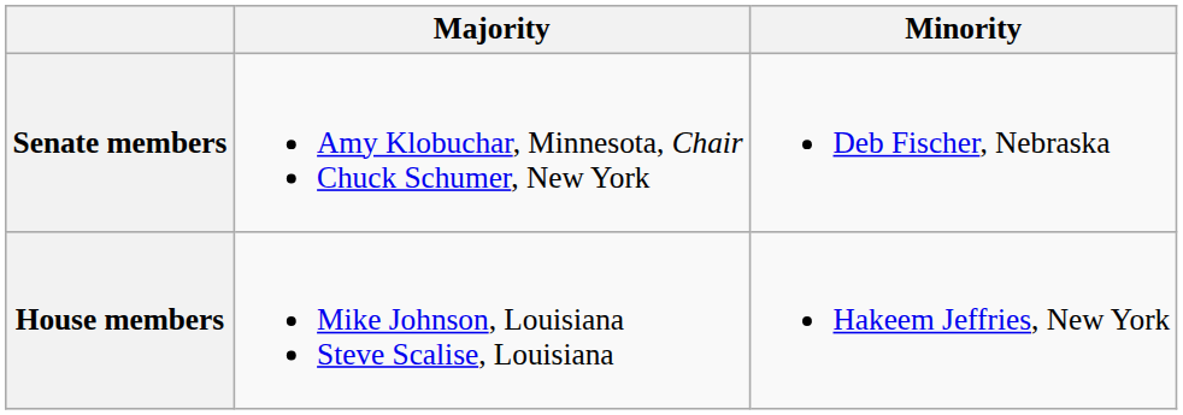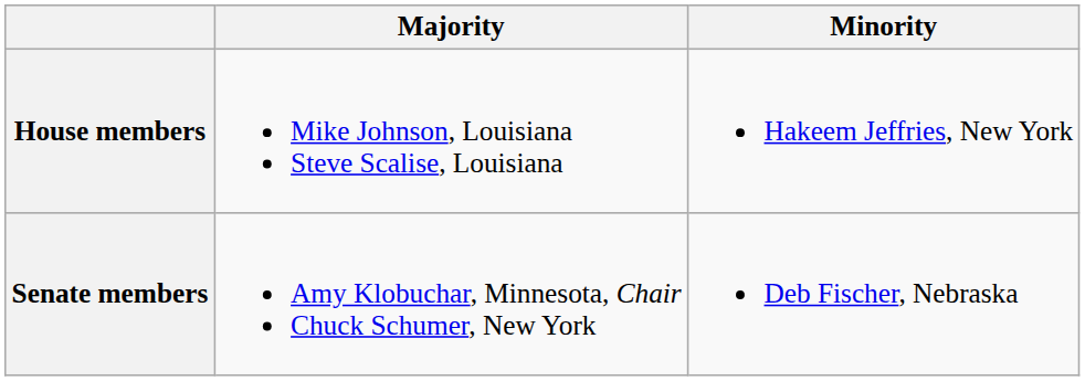 <table class=wikitable>
 <tr>
 <th></th>
 <th>Majority</th>
 <th>Minority</th>
 </tr>
 <tr>
+<th>House members</th>
+<td valign="top" ><br><ul><li><a href='#'>Mike Johnson</a>, Louisiana</li><li><a href='#'>Steve Scalise</a>, Louisiana</li></ul></td>
+<td valign="top" ><br><ul><li><a href='#'>Hakeem Jeffries</a>, New York</li></ul></td>
+</tr>
+<tr>
 <th>Senate members</th>
 <td valign="top" ><br><ul><li><a href='#'>Amy Klobuchar</a>, Minnesota, <em>Chair</em></li><li><a href='#'>Chuck Schumer</a>, New York</li></ul></td>
 <td valign="top" ><br><ul><li><a href='#'>Deb Fischer</a>, Nebraska</li></ul></td>
 </tr>
-<tr>
-<th>House members</th>
-<td valign="top" ><br><ul><li><a href='#'>Mike Johnson</a>, Louisiana</li><li><a href='#'>Steve Scalise</a>, Louisiana</li></ul></td>
-<td valign="top" ><br><ul><li><a href='#'>Hakeem Jeffries</a>, New York</li></ul></td>
-</tr>
 </table>
